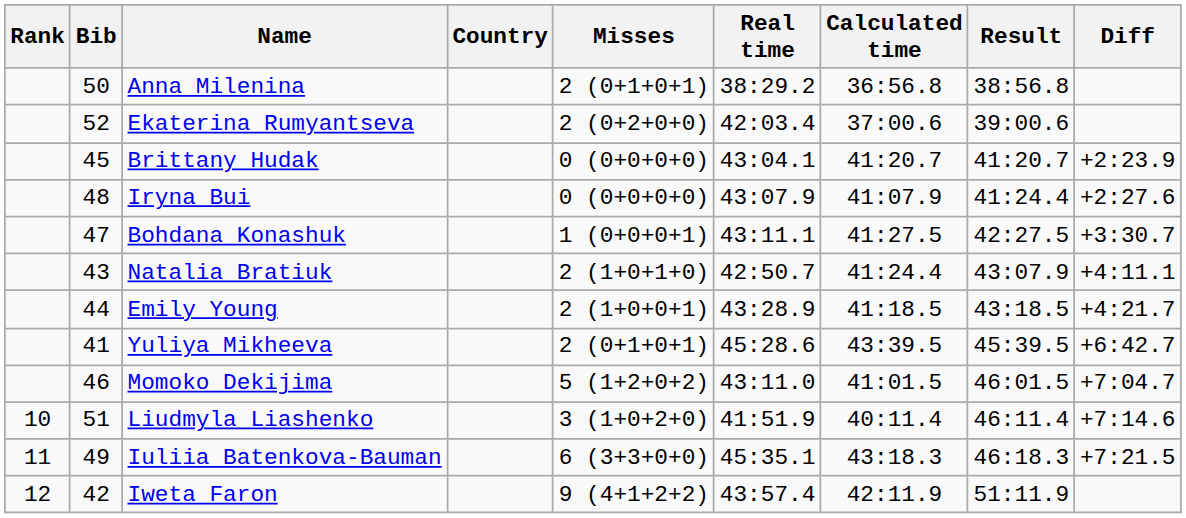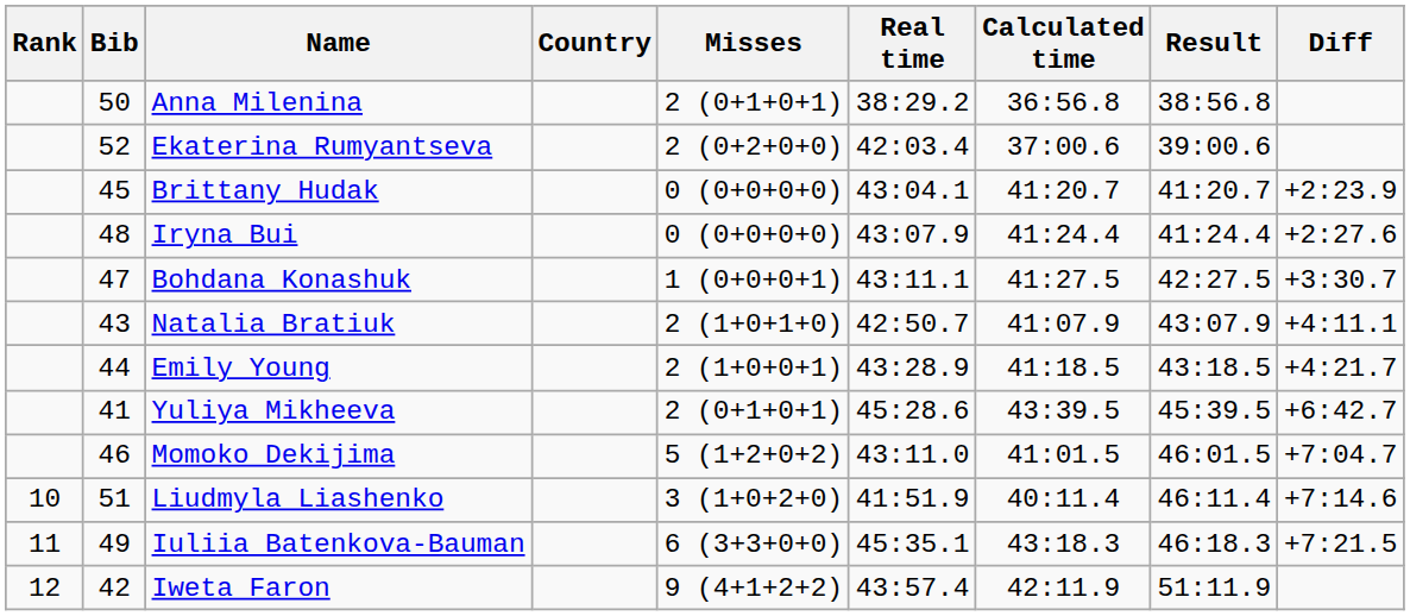 <table class="wikitable sortable" style="text-align:center">
 <tr>
 <th>Rank</th>
 <th>Bib</th>
 <th>Name</th>
 <th>Country</th>
 <th>Misses</th>
 <th>Real<br>time</th>
 <th>Calculated<br>time</th>
 <th>Result</th>
 <th>Diff</th>
 </tr>
 <tr>
 <td></td>
 <td>50</td>
 <td align="left"><a href='#'>Anna Milenina</a></td>
 <td align="left"></td>
 <td>2 (0+1+0+1)</td>
 <td>38:29.2</td>
 <td>36:56.8</td>
 <td>38:56.8</td>
 <td></td>
 </tr>
 <tr>
 <td></td>
 <td>52</td>
 <td align="left"><a href='#'>Ekaterina Rumyantseva</a></td>
 <td align="left"></td>
 <td>2 (0+2+0+0)</td>
 <td>42:03.4</td>
 <td>37:00.6</td>
 <td>39:00.6</td>
 <td></td>
 </tr>
 <tr>
 <td></td>
 <td>45</td>
 <td align="left"><a href='#'>Brittany Hudak</a></td>
 <td align="left"></td>
 <td>0 (0+0+0+0)</td>
 <td>43:04.1</td>
 <td>41:20.7</td>
 <td>41:20.7</td>
 <td>+2:23.9</td>
 </tr>
 <tr>
 <td></td>
 <td>48</td>
 <td align="left"><a href='#'>Iryna Bui</a></td>
 <td align="left"></td>
 <td>0 (0+0+0+0)</td>
 <td>43:07.9</td>
-<td>41:07.9</td>
+<td>41:24.4</td>
 <td>41:24.4</td>
 <td>+2:27.6</td>
 </tr>
 <tr>
 <td></td>
 <td>47</td>
 <td align="left"><a href='#'>Bohdana Konashuk</a></td>
 <td align="left"></td>
 <td>1 (0+0+0+1)</td>
 <td>43:11.1</td>
 <td>41:27.5</td>
 <td>42:27.5</td>
 <td>+3:30.7</td>
 </tr>
 <tr>
 <td></td>
 <td>43</td>
 <td align="left"><a href='#'>Natalia Bratiuk</a></td>
 <td align="left"></td>
 <td>2 (1+0+1+0)</td>
 <td>42:50.7</td>
-<td>41:24.4</td>
+<td>41:07.9</td>
 <td>43:07.9</td>
 <td>+4:11.1</td>
 </tr>
 <tr>
 <td></td>
 <td>44</td>
 <td align="left"><a href='#'>Emily Young</a></td>
 <td align="left"></td>
 <td>2 (1+0+0+1)</td>
 <td>43:28.9</td>
 <td>41:18.5</td>
 <td>43:18.5</td>
 <td>+4:21.7</td>
 </tr>
 <tr>
 <td></td>
 <td>41</td>
 <td align="left"><a href='#'>Yuliya Mikheeva</a></td>
 <td align="left"></td>
 <td>2 (0+1+0+1)</td>
 <td>45:28.6</td>
 <td>43:39.5</td>
 <td>45:39.5</td>
 <td>+6:42.7</td>
 </tr>
 <tr>
 <td></td>
 <td>46</td>
 <td align="left"><a href='#'>Momoko Dekijima</a></td>
 <td align="left"></td>
 <td>5 (1+2+0+2)</td>
 <td>43:11.0</td>
 <td>41:01.5</td>
 <td>46:01.5</td>
 <td>+7:04.7</td>
 </tr>
 <tr>
 <td>10</td>
 <td>51</td>
 <td align="left"><a href='#'>Liudmyla Liashenko</a></td>
 <td align="left"></td>
 <td>3 (1+0+2+0)</td>
 <td>41:51.9</td>
 <td>40:11.4</td>
 <td>46:11.4</td>
 <td>+7:14.6</td>
 </tr>
 <tr>
 <td>11</td>
 <td>49</td>
 <td align="left"><a href='#'>Iuliia Batenkova-Bauman</a></td>
 <td align="left"></td>
 <td>6 (3+3+0+0)</td>
 <td>45:35.1</td>
 <td>43:18.3</td>
 <td>46:18.3</td>
 <td>+7:21.5</td>
 </tr>
 <tr>
 <td>12</td>
 <td>42</td>
 <td align="left"><a href='#'>Iweta Faron</a></td>
 <td align="left"></td>
 <td>9 (4+1+2+2)</td>
 <td>43:57.4</td>
 <td>42:11.9</td>
 <td>51:11.9</td>
 <td></td>
 </tr>
 </table>
